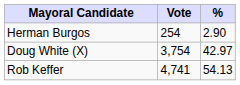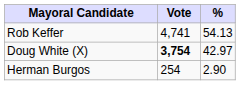 <table class="wikitable">
 <tr>
 <th style="background:#ddf; width:200px;">Mayoral Candidate </th>
 <th style="background:#ddf; width:50px;">Vote</th>
 <th style="background:#ddf; width:30px;">%</th>
 </tr>
 <tr>
+<td>Rob Keffer</td>
+<td>4,741</td>
+<td>54.13</td>
+</tr>
+<tr>
+<td>Doug White (X)</td>
+<td><strong>3,754</strong></td>
+<td>42.97</td>
+</tr>
+<tr>
 <td>Herman Burgos</td>
 <td>254</td>
 <td>2.90</td>
 </tr>
-<tr>
-<td>Doug White (X)</td>
-<td>3,754</td>
-<td>42.97</td>
-</tr>
-<tr>
-<td>Rob Keffer</td>
-<td>4,741</td>
-<td>54.13</td>
-</tr>
 </table>
